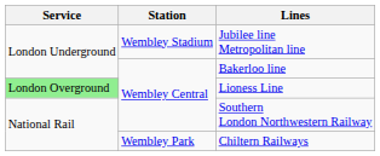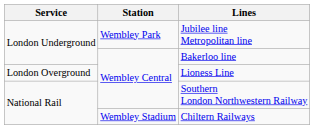 <table class="wikitable">
 <tr>
 <th>Service</th>
 <th>Station</th>
 <th>Lines</th>
 </tr>
 <tr>
 <td rowspan="2">London Underground </td>
-<td><a href='#'>Wembley Stadium</a></td>
+<td><a href='#'>Wembley Park</a> </td>
 <td> <a href='#'>Jubilee line</a><br> <a href='#'>Metropolitan line</a></td>
 </tr>
 <tr>
 <td rowspan="3"><a href='#'>Wembley Central</a> </td>
 <td> <a href='#'>Bakerloo line</a></td>
 </tr>
 <tr>
-<td style="background: lightgreen;">London Overground </td>
+<td>London Overground </td>
 <td> <a href='#'>Lioness Line</a></td>
 </tr>
 <tr>
 <td rowspan="2">National Rail </td>
 <td><a href='#'>Southern</a><br><a href='#'>London Northwestern Railway</a></td>
 </tr>
 <tr>
-<td><a href='#'>Wembley Park</a> </td>
+<td><a href='#'>Wembley Stadium</a></td>
 <td><a href='#'>Chiltern Railways</a></td>
 </tr>
 </table>
